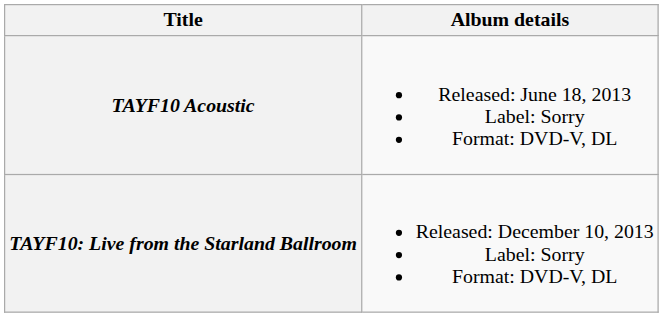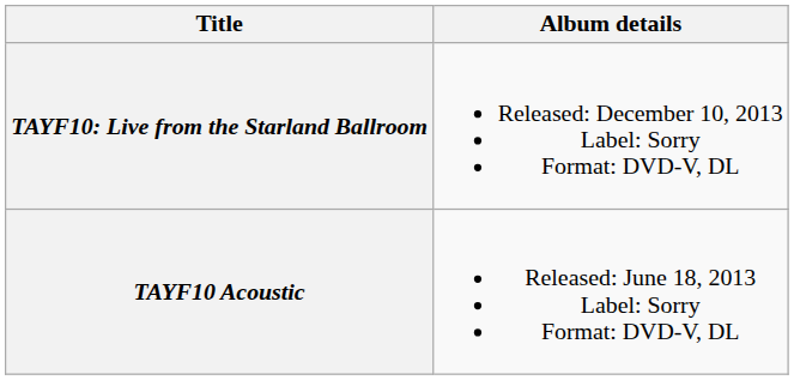 <table class="wikitable plainrowheaders" style="text-align:center;">
 <tr>
 <th scope="col">Title</th>
 <th scope="col">Album details</th>
 </tr>
 <tr>
+<th scope="row"><em>TAYF10: Live from the Starland Ballroom</em></th>
+<td><br><ul><li>Released: December 10, 2013</li><li>Label: Sorry</li><li>Format: DVD-V, DL</li></ul></td>
+</tr>
+<tr>
 <th scope="row"><em>TAYF10 Acoustic</em></th>
 <td><br><ul><li>Released: June 18, 2013</li><li>Label: Sorry</li><li>Format: DVD-V, DL</li></ul></td>
 </tr>
-<tr>
-<th scope="row"><em>TAYF10: Live from the Starland Ballroom</em></th>
-<td><br><ul><li>Released: December 10, 2013</li><li>Label: Sorry</li><li>Format: DVD-V, DL</li></ul></td>
-</tr>
 </table>
